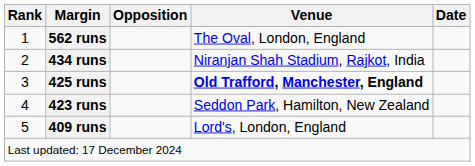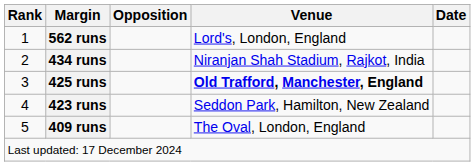 <table class="wikitable plainrowheaders sortable">
 <tr>
 <th scope=col>Rank</th>
 <th scope=col>Margin</th>
 <th scope=col>Opposition</th>
 <th scope=col>Venue</th>
 <th scope=col>Date</th>
 </tr>
 <tr>
 <td align=center>1</td>
 <th scope=row style=text-align:center;>562 runs</th>
 <td></td>
-<td><a href='#'>The Oval</a>, London, England</td>
+<td><a href='#'>Lord's</a>, London, England</td>
 <td><a href='#'></a></td>
 </tr>
 <tr>
 <td align=center>2</td>
 <th scope=row style=text-align:center;>434 runs</th>
 <td></td>
 <td><a href='#'>Niranjan Shah Stadium</a>, <a href='#'>Rajkot</a>, India</td>
 <td><a href='#'></a></td>
 </tr>
 <tr>
 <td align=center>3</td>
 <th scope=row style=text-align:center;>425 runs</th>
 <td></td>
 <td><strong><a href='#'>Old Trafford</a>, <a href='#'>Manchester</a>, England</strong></td>
 <td><a href='#'></a></td>
 </tr>
 <tr>
 <td align=center>4</td>
 <th scope=row style=text-align:center;>423 runs</th>
 <td></td>
 <td><a href='#'>Seddon Park</a>, Hamilton, New Zealand</td>
 <td><a href='#'></a></td>
 </tr>
 <tr>
 <td align=center>5</td>
 <th scope=row style=text-align:center;>409 runs</th>
 <td></td>
-<td><a href='#'>Lord's</a>, London, England</td>
+<td><a href='#'>The Oval</a>, London, England</td>
 <td><a href='#'></a></td>
 </tr>
 <tr class=sortbottom>
 <td colspan=5><small>Last updated: 17 December 2024</small></td>
 </tr>
 </table>
